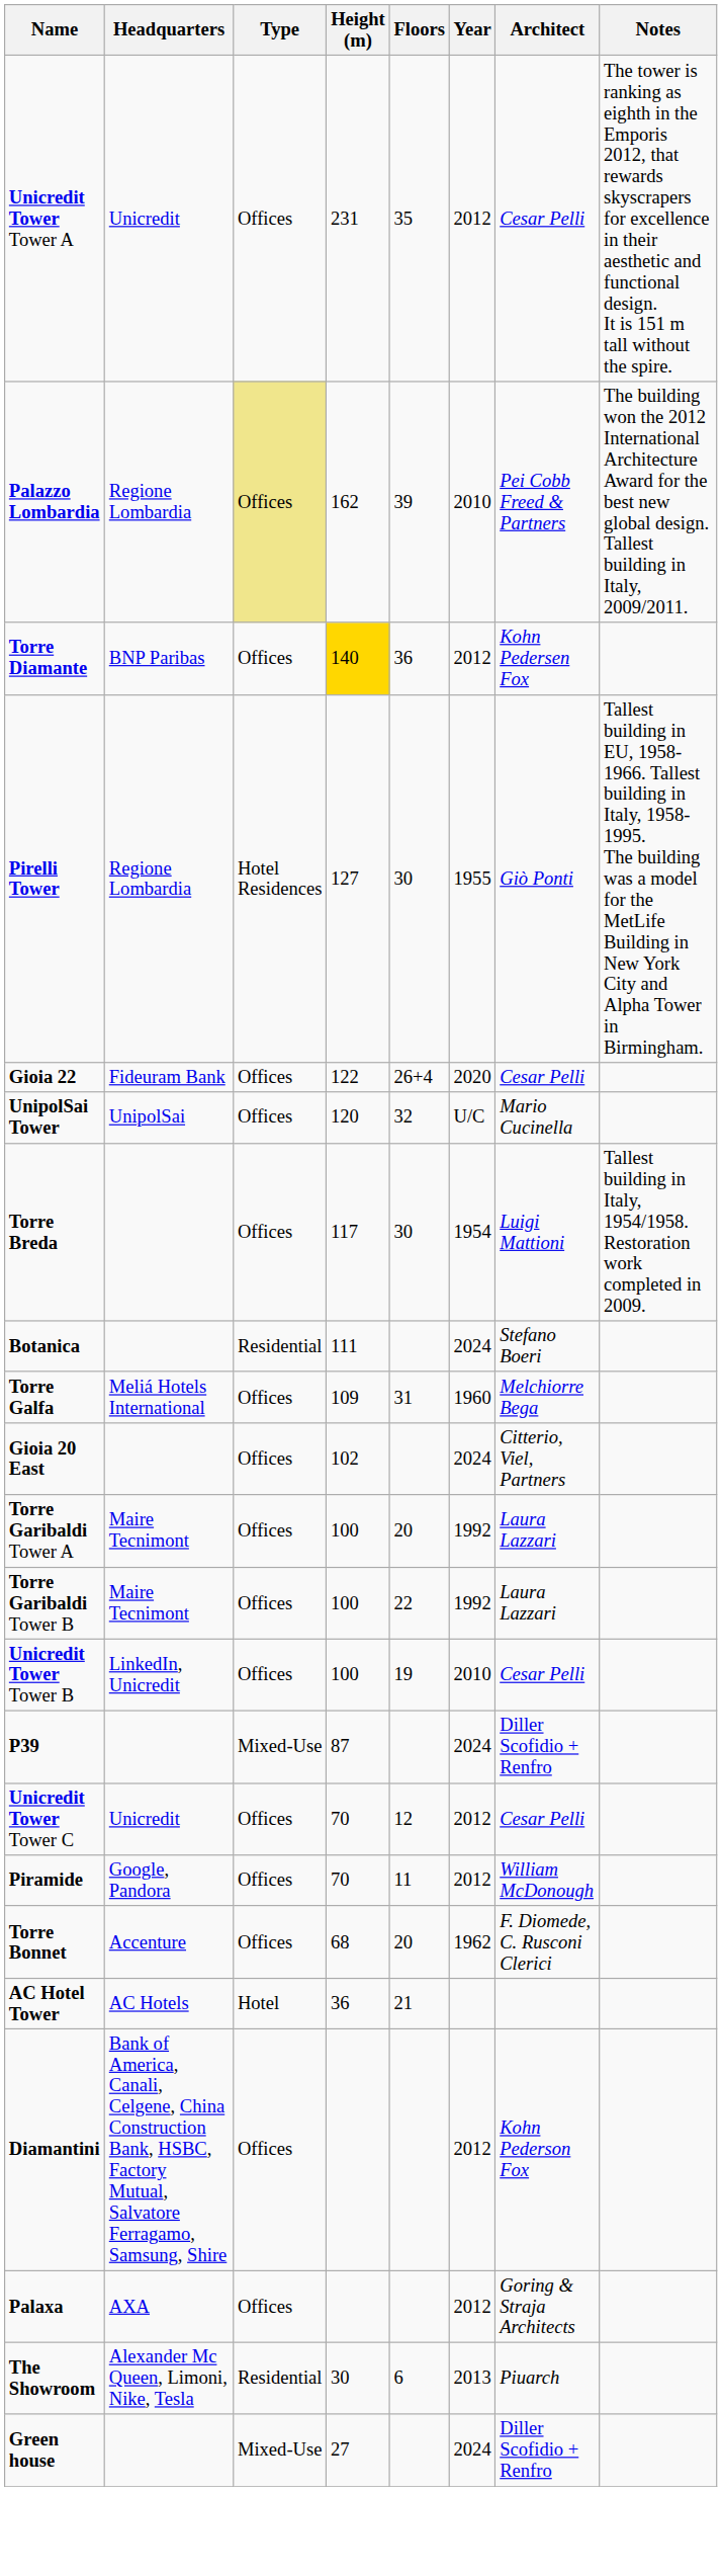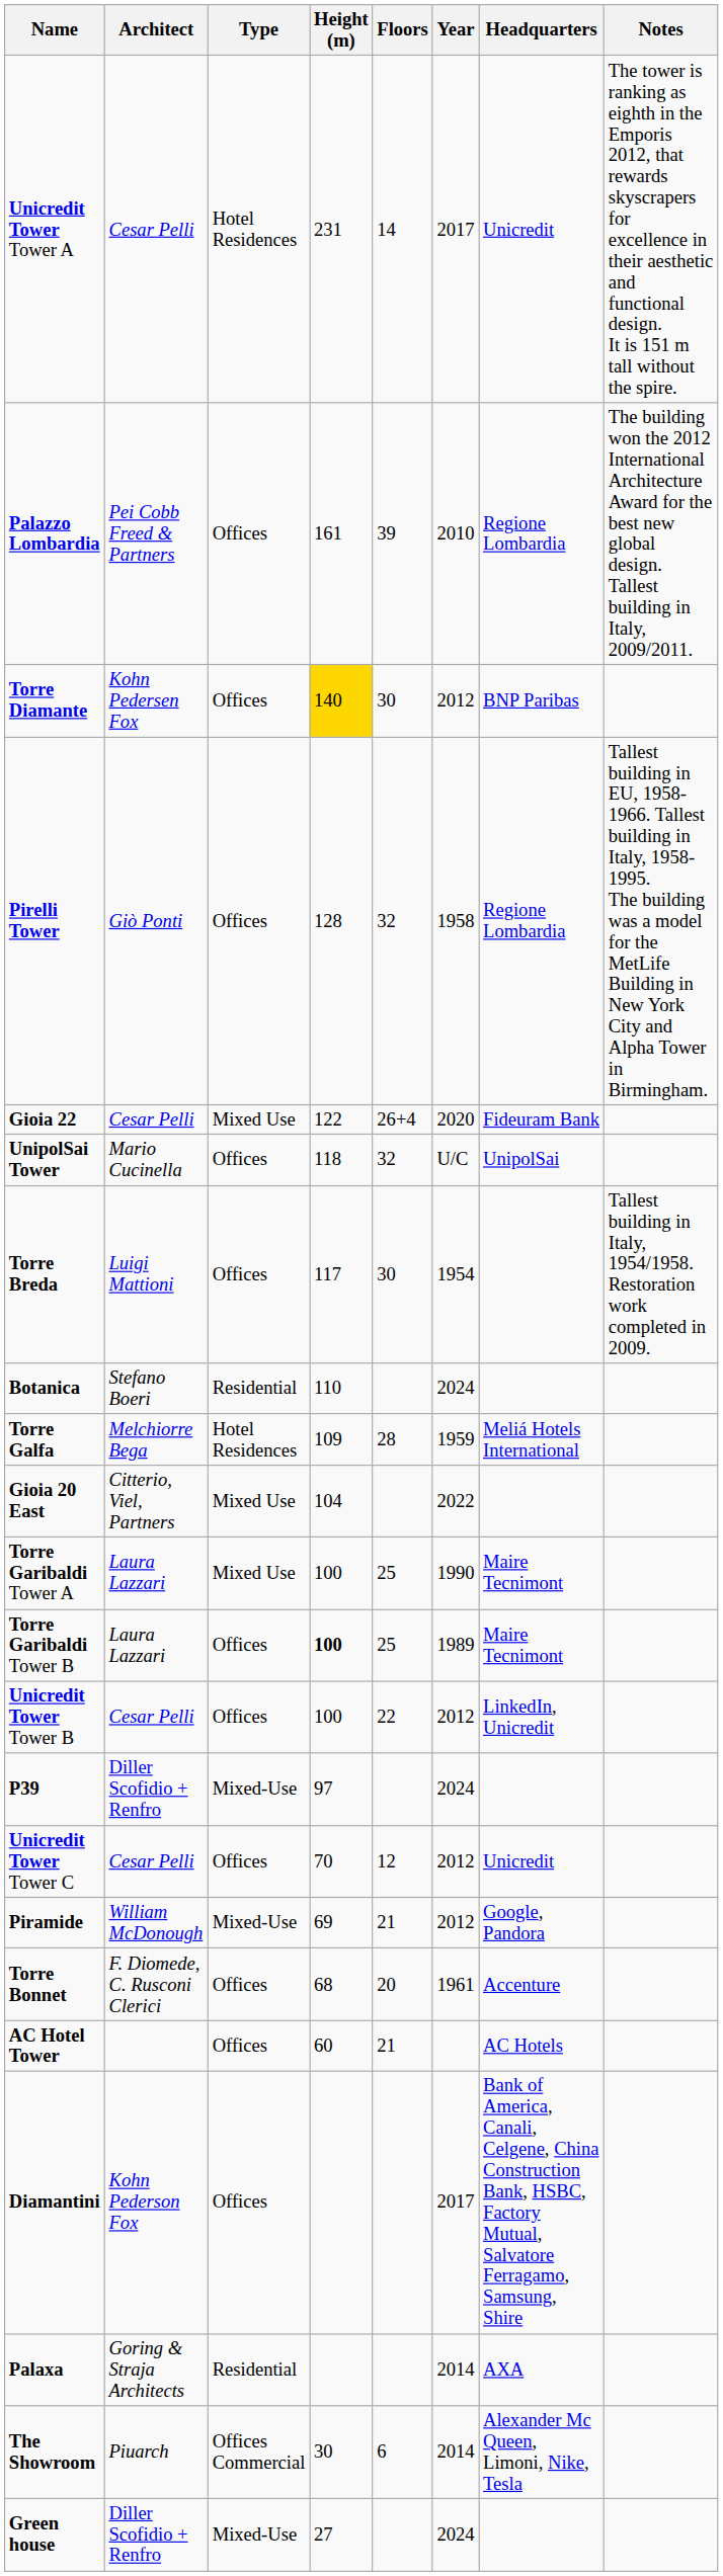 <table class="wikitable">
 <tr>
 <th>Name</th>
-<th>Headquarters</th>
+<th>Architect</th>
 <th>Type</th>
 <th>Height (m)</th>
 <th>Floors</th>
 <th>Year</th>
-<th>Architect</th>
+<th>Headquarters</th>
 <th>Notes</th>
 </tr>
 <tr>
 <td><strong><a href='#'>Unicredit Tower</a></strong><br>Tower A</td>
+<td><em><a href='#'>Cesar Pelli</a></em></td>
+<td>Hotel<br>Residences</td>
+<td>231</td>
+<td>14</td>
+<td>2017</td>
 <td><a href='#'>Unicredit</a></td>
-<td>Offices</td>
-<td>231</td>
-<td>35</td>
-<td>2012</td>
-<td><em><a href='#'>Cesar Pelli</a></em></td>
 <td>The tower is ranking as eighth in the Emporis 2012, that rewards skyscrapers for excellence in their aesthetic and functional design.<br>It is 151 m tall without the spire.</td>
 </tr>
 <tr>
 <td><strong><a href='#'>Palazzo Lombardia</a></strong></td>
-<td><a href='#'>Regione Lombardia</a></td>
-<td style="background: khaki;">Offices</td>
-<td>162</td>
+<td><em><a href='#'>Pei Cobb Freed & Partners</a></em></td>
+<td>Offices</td>
+<td>161</td>
 <td>39</td>
 <td>2010</td>
-<td><em><a href='#'>Pei Cobb Freed & Partners</a></em></td>
+<td><a href='#'>Regione Lombardia</a></td>
 <td>The building won the 2012 International Architecture Award for the best new global design.<br>Tallest building in Italy, 2009/2011.</td>
 </tr>
 <tr>
 <td><strong><a href='#'>Torre Diamante</a></strong></td>
-<td><a href='#'>BNP Paribas</a></td>
+<td><em><a href='#'>Kohn Pedersen Fox</a></em></td>
 <td>Offices</td>
 <td style="background: gold;">140</td>
-<td>36</td>
+<td>30</td>
 <td>2012</td>
-<td><em><a href='#'>Kohn Pedersen Fox</a></em></td>
+<td><a href='#'>BNP Paribas</a></td>
 <td></td>
 </tr>
 <tr>
 <td><strong><a href='#'>Pirelli Tower</a></strong></td>
+<td><em><a href='#'>Giò Ponti</a></em></td>
+<td>Offices</td>
+<td>128</td>
+<td>32</td>
+<td>1958</td>
 <td><a href='#'>Regione Lombardia</a></td>
-<td>Hotel<br>Residences</td>
-<td>127</td>
-<td>30</td>
-<td>1955</td>
-<td><em><a href='#'>Giò Ponti</a></em></td>
 <td>Tallest building in EU, 1958-1966. Tallest building in Italy, 1958-1995.<br>The building was a model for the MetLife Building in New York City and Alpha Tower in Birmingham.</td>
 </tr>
 <tr>
 <td><strong>Gioia 22</strong></td>
-<td><a href='#'>Fideuram Bank</a></td>
-<td>Offices</td>
+<td><em><a href='#'>Cesar Pelli</a></em></td>
+<td>Mixed Use</td>
 <td>122</td>
 <td>26+4</td>
 <td>2020</td>
-<td><em><a href='#'>Cesar Pelli</a></em></td>
+<td><a href='#'>Fideuram Bank</a></td>
 <td></td>
 </tr>
 <tr>
 <td><strong>UnipolSai Tower</strong></td>
-<td><a href='#'>UnipolSai</a></td>
+<td><em>Mario Cucinella</em></td>
 <td>Offices</td>
-<td>120</td>
+<td>118</td>
 <td>32</td>
 <td>U/C</td>
-<td><em>Mario Cucinella</em></td>
+<td><a href='#'>UnipolSai</a></td>
 <td></td>
 </tr>
 <tr>
 <td><strong>Torre Breda</strong></td>
-<td></td>
+<td><em><a href='#'>Luigi Mattioni</a></em></td>
 <td>Offices</td>
 <td>117</td>
 <td>30</td>
 <td>1954</td>
-<td><em><a href='#'>Luigi Mattioni</a></em></td>
+<td></td>
 <td>Tallest building in Italy, 1954/1958. Restoration work completed in 2009.</td>
 </tr>
 <tr>
 <td><strong>Botanica</strong></td>
-<td></td>
+<td><em>Stefano Boeri</em></td>
 <td>Residential</td>
-<td>111</td>
+<td>110</td>
 <td></td>
 <td>2024</td>
-<td><em>Stefano Boeri</em></td>
+<td></td>
 <td></td>
 </tr>
 <tr>
 <td><strong>Torre Galfa</strong></td>
+<td><em><a href='#'>Melchiorre Bega</a></em></td>
+<td>Hotel<br>Residences</td>
+<td>109</td>
+<td>28</td>
+<td>1959</td>
 <td><a href='#'>Meliá Hotels International</a></td>
-<td>Offices</td>
-<td>109</td>
-<td>31</td>
-<td>1960</td>
-<td><em><a href='#'>Melchiorre Bega</a></em></td>
 <td></td>
 </tr>
 <tr>
 <td><strong>Gioia 20 East</strong></td>
+<td><em>Citterio, Viel, Partners</em></td>
+<td>Mixed Use</td>
+<td>104</td>
 <td></td>
-<td>Offices</td>
-<td>102</td>
+<td>2022</td>
 <td></td>
-<td>2024</td>
-<td><em>Citterio, Viel, Partners</em></td>
 <td></td>
 </tr>
 <tr>
 <td><strong>Torre Garibaldi</strong><br>Tower A</td>
+<td><em><a href='#'>Laura Lazzari</a></em></td>
+<td>Mixed Use</td>
+<td>100</td>
+<td>25</td>
+<td>1990</td>
 <td><a href='#'>Maire Tecnimont</a></td>
-<td>Offices</td>
-<td>100</td>
-<td>20</td>
-<td>1992</td>
-<td><em><a href='#'>Laura Lazzari</a></em></td>
 <td></td>
 </tr>
 <tr>
 <td><strong>Torre Garibaldi</strong><br>Tower B</td>
+<td><em>Laura Lazzari</em></td>
+<td>Offices</td>
+<td><strong>100</strong></td>
+<td>25</td>
+<td>1989</td>
 <td><a href='#'>Maire Tecnimont</a></td>
-<td>Offices</td>
-<td>100</td>
-<td>22</td>
-<td>1992</td>
-<td><em>Laura Lazzari</em></td>
 <td></td>
 </tr>
 <tr>
 <td><strong><a href='#'>Unicredit Tower</a></strong><br>Tower B</td>
-<td><a href='#'>LinkedIn</a>, <a href='#'>Unicredit</a></td>
+<td><em><a href='#'>Cesar Pelli</a></em></td>
 <td>Offices</td>
 <td>100</td>
-<td>19</td>
-<td>2010</td>
-<td><em><a href='#'>Cesar Pelli</a></em></td>
+<td>22</td>
+<td>2012</td>
+<td><a href='#'>LinkedIn</a>, <a href='#'>Unicredit</a></td>
 <td></td>
 </tr>
 <tr>
 <td><strong>P39</strong></td>
-<td></td>
+<td><a href='#'>Diller Scofidio + Renfro</a></td>
 <td>Mixed-Use</td>
-<td>87</td>
+<td>97</td>
 <td></td>
 <td>2024</td>
-<td><a href='#'>Diller Scofidio + Renfro</a></td>
+<td></td>
 <td></td>
 </tr>
 <tr>
 <td><strong><a href='#'>Unicredit Tower</a></strong><br>Tower C</td>
-<td><a href='#'>Unicredit</a></td>
+<td><em><a href='#'>Cesar Pelli</a></em></td>
 <td>Offices</td>
 <td>70</td>
 <td>12</td>
 <td>2012</td>
-<td><em><a href='#'>Cesar Pelli</a></em></td>
+<td><a href='#'>Unicredit</a></td>
 <td></td>
 </tr>
 <tr>
 <td><strong>Piramide</strong></td>
+<td><em><a href='#'>William McDonough</a></em></td>
+<td>Mixed-Use</td>
+<td>69</td>
+<td>21</td>
+<td>2012</td>
 <td><a href='#'>Google</a>, <a href='#'>Pandora</a></td>
-<td>Offices</td>
-<td>70</td>
-<td>11</td>
-<td>2012</td>
-<td><em><a href='#'>William McDonough</a></em></td>
 <td></td>
 </tr>
 <tr>
 <td><strong>Torre Bonnet</strong></td>
-<td><a href='#'>Accenture</a></td>
+<td><em>F. Diomede, C. Rusconi Clerici</em></td>
 <td>Offices</td>
 <td>68</td>
 <td>20</td>
-<td>1962</td>
-<td><em>F. Diomede, C. Rusconi Clerici</em></td>
+<td>1961</td>
+<td><a href='#'>Accenture</a></td>
 <td></td>
 </tr>
 <tr>
 <td><strong>AC Hotel Tower</strong></td>
-<td><a href='#'>AC Hotels</a></td>
-<td>Hotel</td>
-<td>36</td>
+<td></td>
+<td>Offices</td>
+<td>60</td>
 <td>21</td>
 <td></td>
-<td></td>
+<td><a href='#'>AC Hotels</a></td>
 <td></td>
 </tr>
 <tr>
 <td><strong>Diamantini</strong></td>
-<td><a href='#'>Bank of America</a>, <a href='#'>Canali</a>, <a href='#'>Celgene</a>, <a href='#'>China Construction Bank</a>, <a href='#'>HSBC</a>, <a href='#'>Factory Mutual</a>, <a href='#'>Salvatore Ferragamo</a>, <a href='#'>Samsung</a>, <a href='#'>Shire</a></td>
+<td><em><a href='#'>Kohn Pederson Fox</a></em></td>
 <td>Offices</td>
 <td></td>
 <td></td>
-<td>2012</td>
-<td><em><a href='#'>Kohn Pederson Fox</a></em></td>
+<td>2017</td>
+<td><a href='#'>Bank of America</a>, <a href='#'>Canali</a>, <a href='#'>Celgene</a>, <a href='#'>China Construction Bank</a>, <a href='#'>HSBC</a>, <a href='#'>Factory Mutual</a>, <a href='#'>Salvatore Ferragamo</a>, <a href='#'>Samsung</a>, <a href='#'>Shire</a></td>
 <td></td>
 </tr>
 <tr>
 <td><strong>Palaxa</strong></td>
-<td><a href='#'>AXA</a></td>
-<td>Offices</td>
+<td><em>Goring & Straja Architects</em></td>
+<td>Residential</td>
 <td></td>
 <td></td>
-<td>2012</td>
-<td><em>Goring & Straja Architects</em></td>
+<td>2014</td>
+<td><a href='#'>AXA</a></td>
 <td></td>
 </tr>
 <tr>
 <td><strong>The Showroom</strong></td>
-<td><a href='#'>Alexander Mc Queen</a>, Limoni, <a href='#'>Nike</a>, <a href='#'>Tesla</a></td>
-<td>Residential</td>
+<td><em>Piuarch</em></td>
+<td>Offices<br>Commercial</td>
 <td>30</td>
 <td>6</td>
-<td>2013</td>
-<td><em>Piuarch</em></td>
+<td>2014</td>
+<td><a href='#'>Alexander Mc Queen</a>, Limoni, <a href='#'>Nike</a>, <a href='#'>Tesla</a></td>
 <td></td>
 </tr>
 <tr>
 <td><strong>Green house</strong></td>
-<td></td>
+<td><a href='#'>Diller Scofidio + Renfro</a></td>
 <td>Mixed-Use</td>
 <td>27</td>
 <td></td>
 <td>2024</td>
-<td><a href='#'>Diller Scofidio + Renfro</a></td>
+<td></td>
 <td></td>
 </tr>
 </table>
